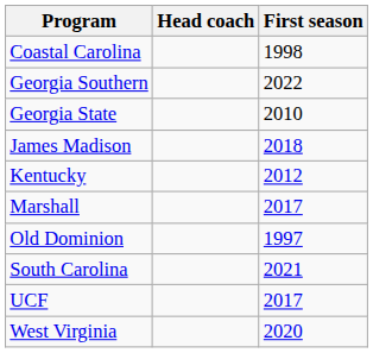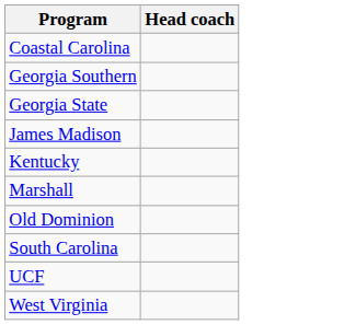 <table class="wikitable sortable">
 <tr>
 <th>Program</th>
 <th>Head coach</th>
-<th>First season</th>
 </tr>
 <tr>
 <td><a href='#'>Coastal Carolina</a></td>
 <td></td>
-<td>1998</td>
 </tr>
 <tr>
 <td><a href='#'>Georgia Southern</a></td>
 <td></td>
-<td>2022</td>
 </tr>
 <tr>
 <td><a href='#'>Georgia State</a></td>
 <td></td>
-<td>2010</td>
 </tr>
 <tr>
 <td><a href='#'>James Madison</a></td>
 <td></td>
-<td><a href='#'>2018</a></td>
 </tr>
 <tr>
 <td><a href='#'>Kentucky</a></td>
 <td></td>
-<td><a href='#'>2012</a></td>
 </tr>
 <tr>
 <td><a href='#'>Marshall</a></td>
 <td></td>
-<td><a href='#'>2017</a></td>
 </tr>
 <tr>
 <td><a href='#'>Old Dominion</a></td>
 <td></td>
-<td><a href='#'>1997</a></td>
 </tr>
 <tr>
 <td><a href='#'>South Carolina</a></td>
 <td></td>
-<td><a href='#'>2021</a></td>
 </tr>
 <tr>
 <td><a href='#'>UCF</a></td>
 <td></td>
-<td><a href='#'>2017</a></td>
 </tr>
 <tr>
 <td><a href='#'>West Virginia</a></td>
 <td></td>
-<td><a href='#'>2020</a></td>
 </tr>
 </table>
